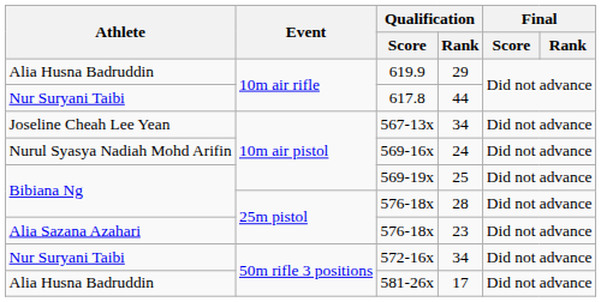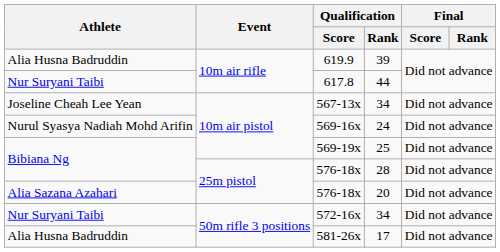 <table class="wikitable" style="font-size:90%;text-align:center">
 <tr>
 <th rowspan="2">Athlete</th>
 <th rowspan="2">Event</th>
 <th colspan="2">Qualification</th>
 <th colspan="2">Final</th>
 </tr>
 <tr>
 <th>Score</th>
 <th>Rank</th>
 <th>Score</th>
 <th>Rank</th>
 </tr>
 <tr>
 <td align="left">Alia Husna Badruddin</td>
 <td align="left" rowspan="2"><a href='#'>10m air rifle</a></td>
 <td>619.9</td>
-<td>29</td>
+<td>39</td>
 <td colspan="2" rowspan="2">Did not advance</td>
 </tr>
 <tr>
 <td align="left"><a href='#'>Nur Suryani Taibi</a></td>
 <td>617.8</td>
 <td>44</td>
 </tr>
 <tr>
 <td align="left">Joseline Cheah Lee Yean</td>
 <td align="left" rowspan="3"><a href='#'>10m air pistol</a></td>
 <td>567-13x</td>
 <td>34</td>
 <td colspan="2">Did not advance</td>
 </tr>
 <tr>
 <td align="left">Nurul Syasya Nadiah Mohd Arifin</td>
 <td>569-16x</td>
 <td>24</td>
 <td colspan="2">Did not advance</td>
 </tr>
 <tr>
 <td align="left" rowspan="2"><a href='#'>Bibiana Ng</a></td>
 <td>569-19x</td>
 <td>25</td>
 <td colspan="2">Did not advance</td>
 </tr>
 <tr>
 <td align="left" rowspan="2"><a href='#'>25m pistol</a></td>
 <td>576-18x</td>
 <td>28</td>
 <td colspan="2">Did not advance</td>
 </tr>
 <tr>
 <td align="left"><a href='#'>Alia Sazana Azahari</a></td>
 <td>576-18x</td>
-<td>23</td>
+<td>20</td>
 <td colspan="2">Did not advance</td>
 </tr>
 <tr>
 <td align="left"><a href='#'>Nur Suryani Taibi</a></td>
 <td align="left" rowspan="2"><a href='#'>50m rifle 3 positions</a></td>
 <td>572-16x</td>
 <td>34</td>
 <td colspan="2">Did not advance</td>
 </tr>
 <tr>
 <td align="left">Alia Husna Badruddin</td>
 <td>581-26x</td>
 <td>17</td>
 <td colspan="2">Did not advance</td>
 </tr>
 </table>
